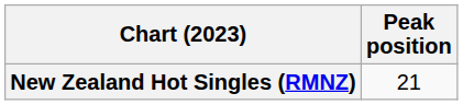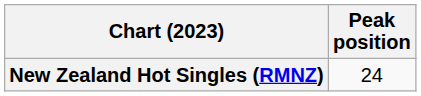 <table class="wikitable plainrowheaders" style="text-align:center">
 <tr>
 <th scope="col">Chart (2023)</th>
 <th scope="col">Peak<br>position</th>
 </tr>
 <tr>
 <th scope="row">New Zealand Hot Singles (<a href='#'>RMNZ</a>)</th>
-<td>21</td>
+<td>24</td>
 </tr>
 </table>
